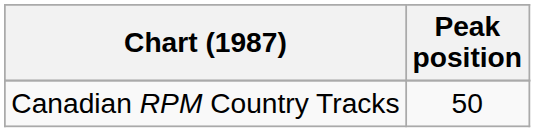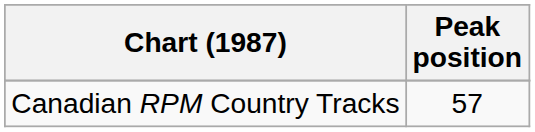 <table class="wikitable">
 <tr>
 <th align="left">Chart (1987)</th>
 <th align="center">Peak<br>position</th>
 </tr>
 <tr>
 </tr>
 <tr>
 <td align="left">Canadian <em>RPM</em> Country Tracks</td>
-<td align="center">50</td>
+<td align="center">57</td>
 </tr>
 </table>
